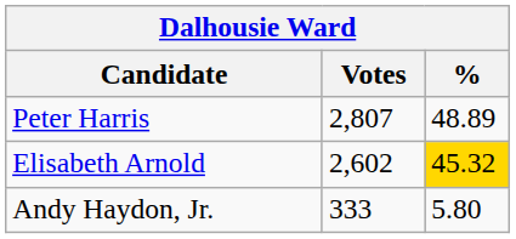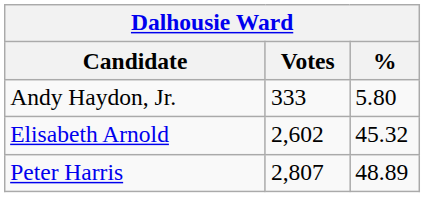 <table class="wikitable">
 <tr>
 <th colspan="3"><a href='#'>Dalhousie Ward</a></th>
 </tr>
 <tr>
 <th style="width: 170px">Candidate</th>
 <th style="width: 50px">Votes</th>
 <th style="width: 40px">%</th>
 </tr>
 <tr>
+<td>Andy Haydon, Jr.</td>
+<td>333</td>
+<td>5.80</td>
+</tr>
+<tr>
+<td><a href='#'>Elisabeth Arnold</a></td>
+<td>2,602</td>
+<td>45.32</td>
+</tr>
+<tr>
 <td><a href='#'>Peter Harris</a></td>
 <td>2,807</td>
 <td>48.89</td>
 </tr>
-<tr>
-<td><a href='#'>Elisabeth Arnold</a></td>
-<td>2,602</td>
-<td style="background: gold;">45.32</td>
-</tr>
-<tr>
-<td>Andy Haydon, Jr.</td>
-<td>333</td>
-<td>5.80</td>
-</tr>
 </table>
